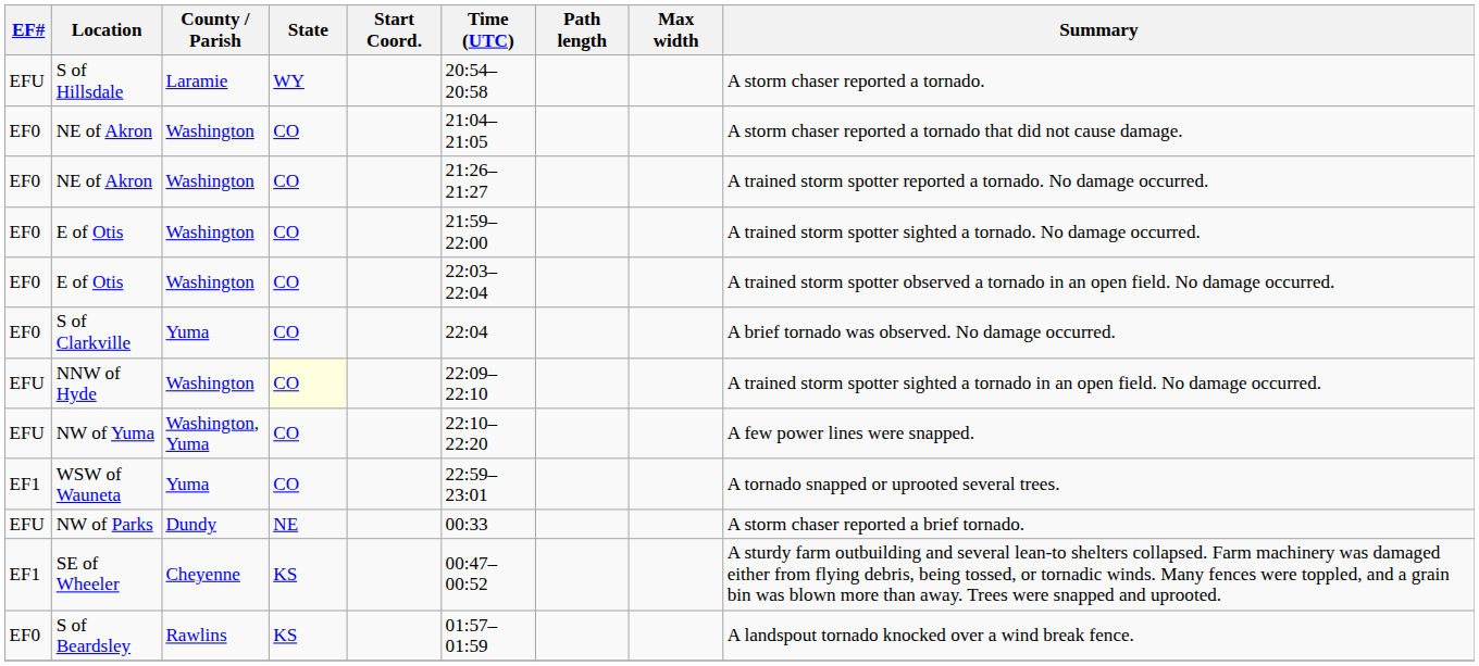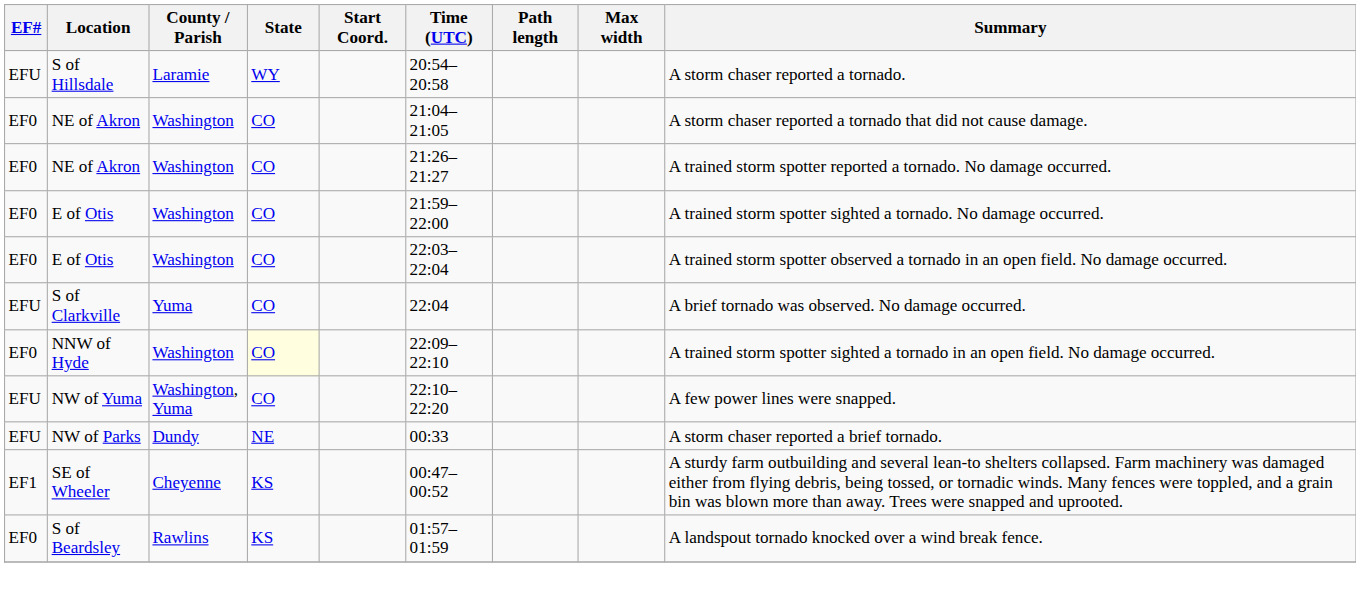 <table class="wikitable sortable" style="width:100%;">
 <tr>
 <th scope="col" style="width:3%; text-align:center;"><a href='#'>EF#</a></th>
 <th scope="col" style="width:7%; text-align:center;" class="unsortable">Location</th>
 <th scope="col" style="width:6%; text-align:center;" class="unsortable">County / Parish</th>
 <th scope="col" style="width:5%; text-align:center;">State</th>
 <th scope="col" style="width:6%; text-align:center;">Start Coord.</th>
 <th scope="col" style="width:6%; text-align:center;">Time (<a href='#'>UTC</a>)</th>
 <th scope="col" style="width:6%; text-align:center;">Path length</th>
 <th scope="col" style="width:6%; text-align:center;">Max width</th>
 <th scope="col" class="unsortable" style="width:48%; text-align:center;">Summary</th>
 </tr>
 <tr>
 <td bgcolor=>EFU</td>
 <td>S of <a href='#'>Hillsdale</a></td>
 <td><a href='#'>Laramie</a></td>
 <td><a href='#'>WY</a></td>
 <td></td>
 <td>20:54–20:58</td>
 <td></td>
 <td></td>
 <td>A storm chaser reported a tornado.</td>
 </tr>
 <tr>
 <td bgcolor=>EF0</td>
 <td>NE of <a href='#'>Akron</a></td>
 <td><a href='#'>Washington</a></td>
 <td><a href='#'>CO</a></td>
 <td></td>
 <td>21:04–21:05</td>
 <td></td>
 <td></td>
 <td>A storm chaser reported a tornado that did not cause damage.</td>
 </tr>
 <tr>
 <td bgcolor=>EF0</td>
 <td>NE of <a href='#'>Akron</a></td>
 <td><a href='#'>Washington</a></td>
 <td><a href='#'>CO</a></td>
 <td></td>
 <td>21:26–21:27</td>
 <td></td>
 <td></td>
 <td>A trained storm spotter reported a tornado. No damage occurred.</td>
 </tr>
 <tr>
 <td bgcolor=>EF0</td>
 <td>E of <a href='#'>Otis</a></td>
 <td><a href='#'>Washington</a></td>
 <td><a href='#'>CO</a></td>
 <td></td>
 <td>21:59–22:00</td>
 <td></td>
 <td></td>
 <td>A trained storm spotter sighted a tornado. No damage occurred.</td>
 </tr>
 <tr>
 <td bgcolor=>EF0</td>
 <td>E of <a href='#'>Otis</a></td>
 <td><a href='#'>Washington</a></td>
 <td><a href='#'>CO</a></td>
 <td></td>
 <td>22:03–22:04</td>
 <td></td>
 <td></td>
 <td>A trained storm spotter observed a tornado in an open field. No damage occurred.</td>
 </tr>
 <tr>
-<td bgcolor=>EF0</td>
+<td bgcolor=>EFU</td>
 <td>S of <a href='#'>Clarkville</a></td>
 <td><a href='#'>Yuma</a></td>
 <td><a href='#'>CO</a></td>
 <td></td>
 <td>22:04</td>
 <td></td>
 <td></td>
 <td>A brief tornado was observed. No damage occurred.</td>
 </tr>
 <tr>
-<td bgcolor=>EFU</td>
+<td bgcolor=>EF0</td>
 <td>NNW of <a href='#'>Hyde</a></td>
 <td><a href='#'>Washington</a></td>
 <td style="background: lightyellow;"><a href='#'>CO</a></td>
 <td></td>
 <td>22:09–22:10</td>
 <td></td>
 <td></td>
 <td>A trained storm spotter sighted a tornado in an open field. No damage occurred.</td>
 </tr>
 <tr>
 <td bgcolor=>EFU</td>
 <td>NW of <a href='#'>Yuma</a></td>
 <td><a href='#'>Washington</a>, <a href='#'>Yuma</a></td>
 <td><a href='#'>CO</a></td>
 <td></td>
 <td>22:10–22:20</td>
 <td></td>
 <td></td>
 <td>A few power lines were snapped.</td>
-</tr>
-<tr>
-<td bgcolor=>EF1</td>
-<td>WSW of <a href='#'>Wauneta</a></td>
-<td><a href='#'>Yuma</a></td>
-<td><a href='#'>CO</a></td>
-<td></td>
-<td>22:59–23:01</td>
-<td></td>
-<td></td>
-<td>A tornado snapped or uprooted several trees.</td>
 </tr>
 <tr>
 <td bgcolor=>EFU</td>
 <td>NW of <a href='#'>Parks</a></td>
 <td><a href='#'>Dundy</a></td>
 <td><a href='#'>NE</a></td>
 <td></td>
 <td>00:33</td>
 <td></td>
 <td></td>
 <td>A storm chaser reported a brief tornado.</td>
 </tr>
 <tr>
 <td bgcolor=>EF1</td>
 <td>SE of <a href='#'>Wheeler</a></td>
 <td><a href='#'>Cheyenne</a></td>
 <td><a href='#'>KS</a></td>
 <td></td>
 <td>00:47–00:52</td>
 <td></td>
 <td></td>
 <td>A sturdy farm outbuilding and several lean-to shelters collapsed. Farm machinery was damaged either from flying debris, being tossed, or tornadic winds. Many fences were toppled, and a grain bin was blown more than  away. Trees were snapped and uprooted.</td>
 </tr>
 <tr>
 <td bgcolor=>EF0</td>
 <td>S of <a href='#'>Beardsley</a></td>
 <td><a href='#'>Rawlins</a></td>
 <td><a href='#'>KS</a></td>
 <td></td>
 <td>01:57–01:59</td>
 <td></td>
 <td></td>
 <td>A landspout tornado knocked over a wind break fence.</td>
 </tr>
 <tr>
 </tr>
 </table>
